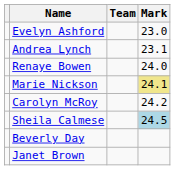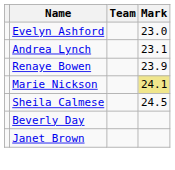 <table class=wikitable>
 <tr>
 <th></th>
 <th>Name</th>
 <th>Team</th>
 <th>Mark</th>
 </tr>
 <tr>
 <td></td>
 <td><a href='#'>Evelyn Ashford</a></td>
 <td></td>
 <td>23.0</td>
 </tr>
 <tr>
 <td></td>
 <td><a href='#'>Andrea Lynch</a></td>
 <td></td>
 <td>23.1</td>
 </tr>
 <tr>
 <td></td>
 <td><a href='#'>Renaye Bowen</a></td>
 <td></td>
-<td>24.0</td>
+<td>23.9</td>
 </tr>
 <tr>
 <td></td>
 <td><a href='#'>Marie Nickson</a></td>
 <td></td>
 <td style="background: khaki;">24.1</td>
 </tr>
 <tr>
 <td></td>
-<td><a href='#'>Carolyn McRoy</a></td>
-<td></td>
-<td>24.2</td>
-</tr>
-<tr>
-<td></td>
 <td><a href='#'>Sheila Calmese</a></td>
 <td></td>
-<td style="background: lightblue;">24.5</td>
+<td>24.5</td>
 </tr>
 <tr>
 <td></td>
 <td><a href='#'>Beverly Day</a></td>
 <td></td>
 <td></td>
 </tr>
 <tr>
 <td></td>
 <td><a href='#'>Janet Brown</a></td>
 <td></td>
 <td></td>
 </tr>
 </table>
